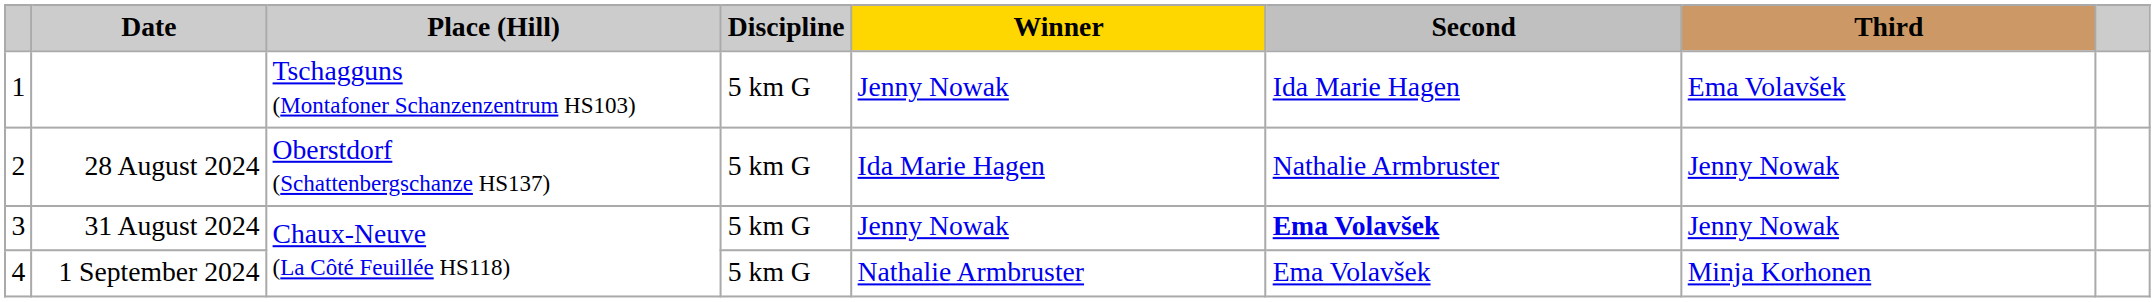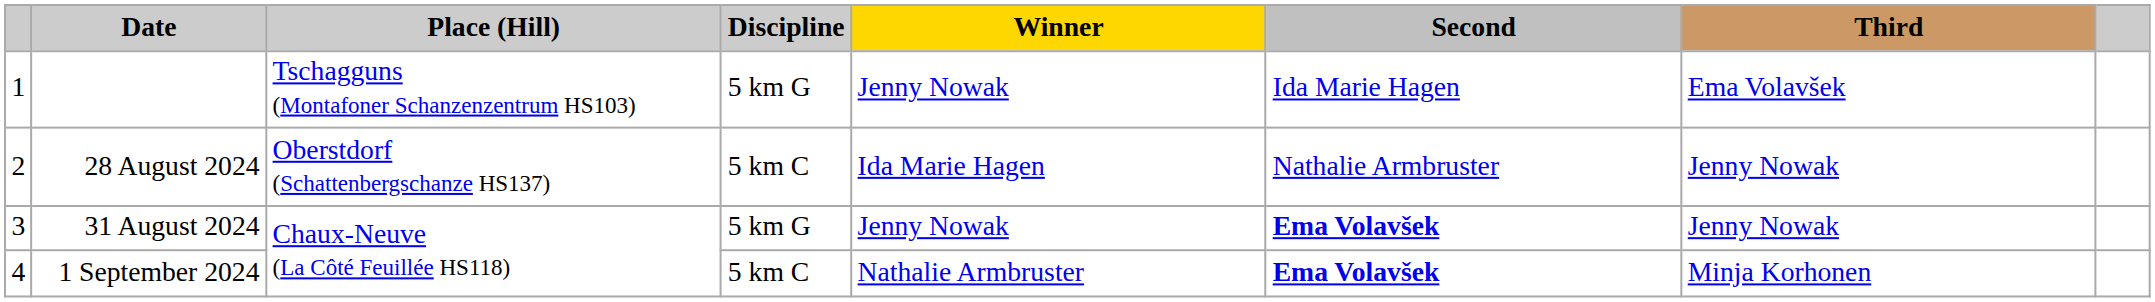 <table class="wikitable plainrowheaders" style="background:#fff; font-size:86%; line-height:16px; border:grey solid 1px; border-collapse:collapse;">
 <tr>
 <th scope="col" style="background:#ccc; width=30 px;"></th>
 <th scope="col" style="background:#ccc; width:110px;">Date</th>
 <th scope="col" style="background:#ccc; width:220px;">Place (Hill)</th>
 <th scope="col" style="background:#ccc; width:50px;">Discipline</th>
 <th scope="col" style="background:gold; width:200px;">Winner</th>
 <th scope="col" style="background:silver; width:200px;">Second</th>
 <th scope="col" style="background:#c96; width:200px;">Third</th>
 <th scope="col" style="background:#ccc; width:20px;"></th>
 </tr>
 <tr>
 <td align="center">1</td>
 <td align="right"></td>
 <td> <a href='#'>Tschagguns</a><br><small>(<a href='#'>Montafoner Schanzenzentrum</a> HS103)</small></td>
 <td>5 km G</td>
 <td> <a href='#'>Jenny Nowak</a></td>
 <td> <a href='#'>Ida Marie Hagen</a></td>
 <td> <a href='#'>Ema Volavšek</a></td>
 <td></td>
 </tr>
 <tr>
 <td align="center">2</td>
 <td align="right">28 August 2024</td>
 <td> <a href='#'>Oberstdorf</a><br><small>(<a href='#'>Schattenbergschanze</a> HS137)</small></td>
-<td>5 km G</td>
+<td>5 km C</td>
 <td> <a href='#'>Ida Marie Hagen</a></td>
 <td> <a href='#'>Nathalie Armbruster</a></td>
 <td> <a href='#'>Jenny Nowak</a></td>
 <td></td>
 </tr>
 <tr>
 <td align="center">3</td>
 <td align="right">31 August 2024</td>
 <td rowspan="2"> <a href='#'>Chaux-Neuve</a><br><small>(<a href='#'>La Côté Feuillée</a> HS118)</small></td>
 <td>5 km G</td>
 <td> <a href='#'>Jenny Nowak</a></td>
 <td><strong> <a href='#'>Ema Volavšek</a></strong></td>
 <td> <a href='#'>Jenny Nowak</a></td>
 <td></td>
 </tr>
 <tr>
 <td align="center">4</td>
 <td align="right">1 September 2024</td>
-<td>5 km G</td>
+<td>5 km C</td>
 <td> <a href='#'>Nathalie Armbruster</a></td>
-<td> <a href='#'>Ema Volavšek</a></td>
+<td><strong> <a href='#'>Ema Volavšek</a></strong></td>
 <td> <a href='#'>Minja Korhonen</a></td>
 <td></td>
 </tr>
 </table>
